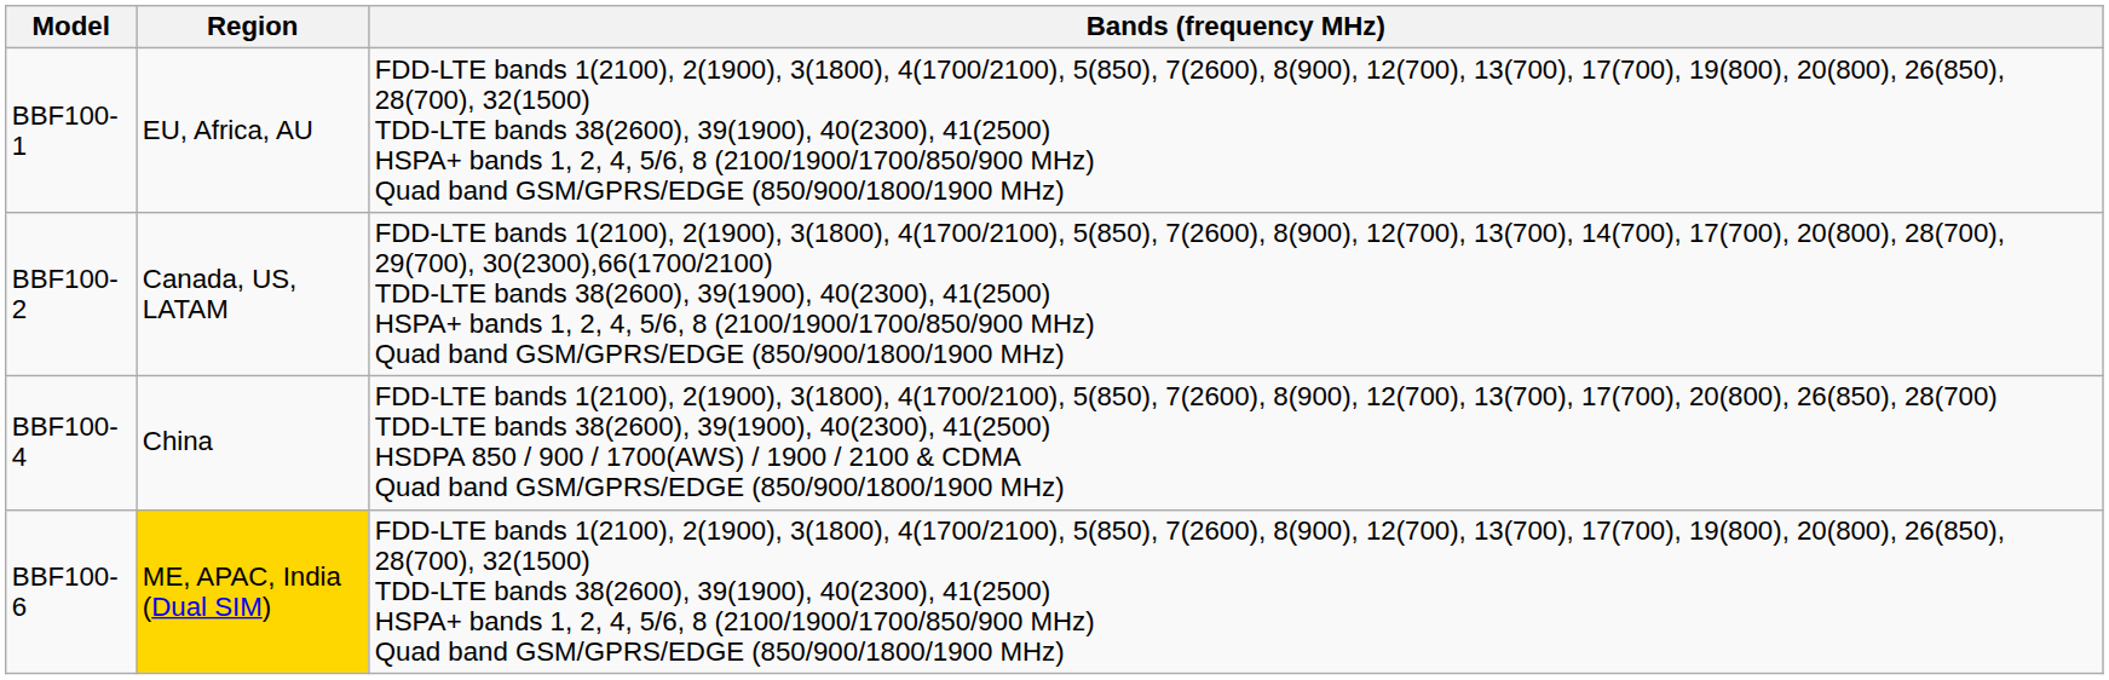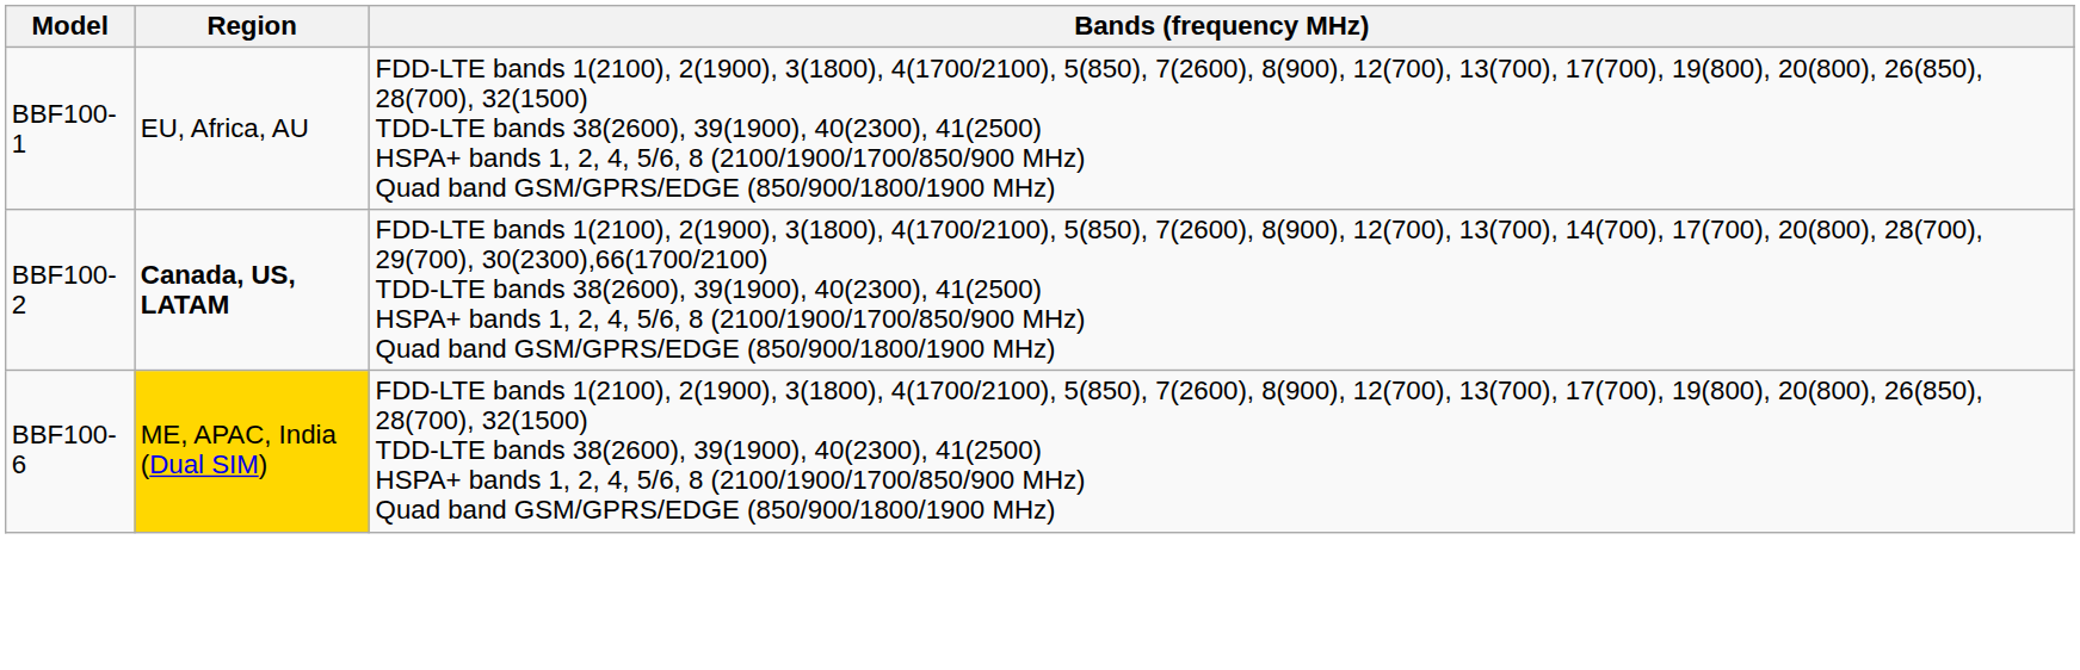 <table class="wikitable">
 <tr>
 <th>Model</th>
 <th>Region</th>
 <th>Bands (frequency MHz)</th>
 </tr>
 <tr>
 <td>BBF100-1</td>
 <td>EU, Africa, AU</td>
 <td>FDD-LTE bands 1(2100), 2(1900), 3(1800), 4(1700/2100), 5(850), 7(2600), 8(900), 12(700), 13(700), 17(700), 19(800), 20(800), 26(850), 28(700), 32(1500)<br>TDD-LTE bands 38(2600), 39(1900), 40(2300), 41(2500)<br>HSPA+ bands 1, 2, 4, 5/6, 8 (2100/1900/1700/850/900 MHz)<br>Quad band GSM/GPRS/EDGE (850/900/1800/1900 MHz)</td>
 </tr>
 <tr>
 <td>BBF100-2</td>
-<td>Canada, US, LATAM</td>
+<td><strong>Canada, US, LATAM</strong></td>
 <td>FDD-LTE bands 1(2100), 2(1900), 3(1800), 4(1700/2100), 5(850), 7(2600), 8(900), 12(700), 13(700), 14(700), 17(700), 20(800), 28(700), 29(700), 30(2300),66(1700/2100)<br>TDD-LTE bands 38(2600), 39(1900), 40(2300), 41(2500)<br>HSPA+ bands 1, 2, 4, 5/6, 8 (2100/1900/1700/850/900 MHz)<br>Quad band GSM/GPRS/EDGE (850/900/1800/1900 MHz)</td>
-</tr>
-<tr>
-<td>BBF100-4</td>
-<td>China</td>
-<td>FDD-LTE bands 1(2100), 2(1900), 3(1800), 4(1700/2100), 5(850), 7(2600), 8(900), 12(700), 13(700), 17(700), 20(800), 26(850), 28(700)<br>TDD-LTE bands 38(2600), 39(1900), 40(2300), 41(2500)<br>HSDPA 850 / 900 / 1700(AWS) / 1900 / 2100 & CDMA<br>Quad band GSM/GPRS/EDGE (850/900/1800/1900 MHz)</td>
 </tr>
 <tr>
 <td>BBF100-6</td>
 <td style="background: gold;">ME, APAC, India<br>(<a href='#'>Dual SIM</a>)</td>
 <td>FDD-LTE bands 1(2100), 2(1900), 3(1800), 4(1700/2100), 5(850), 7(2600), 8(900), 12(700), 13(700), 17(700), 19(800), 20(800), 26(850), 28(700), 32(1500)<br>TDD-LTE bands 38(2600), 39(1900), 40(2300), 41(2500)<br>HSPA+ bands 1, 2, 4, 5/6, 8 (2100/1900/1700/850/900 MHz)<br>Quad band GSM/GPRS/EDGE (850/900/1800/1900 MHz)</td>
 </tr>
 </table>
